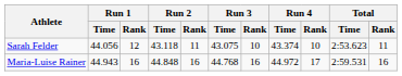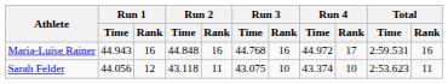 <table class="wikitable" border="1" style="font-size:90%">
 <tr>
 <th rowspan="2">Athlete</th>
 <th colspan="2">Run 1</th>
 <th colspan="2">Run 2</th>
 <th colspan="2">Run 3</th>
 <th colspan="2">Run 4</th>
 <th colspan="2">Total</th>
 </tr>
 <tr>
 <th>Time</th>
 <th>Rank</th>
 <th>Time</th>
 <th>Rank</th>
 <th>Time</th>
 <th>Rank</th>
 <th>Time</th>
 <th>Rank</th>
 <th>Time</th>
 <th>Rank</th>
 </tr>
 <tr>
+<td><a href='#'>Maria-Luise Rainer</a></td>
+<td align="center">44.943</td>
+<td align="center">16</td>
+<td align="center">44.848</td>
+<td align="center">16</td>
+<td align="center">44.768</td>
+<td align="center">16</td>
+<td align="center">44.972</td>
+<td align="center">17</td>
+<td align="center">2:59.531</td>
+<td align="center">16</td>
+</tr>
+<tr>
 <td><a href='#'>Sarah Felder</a></td>
 <td align="center">44.056</td>
 <td align="center">12</td>
 <td align="center">43.118</td>
 <td align="center">11</td>
 <td align="center">43.075</td>
 <td align="center">10</td>
 <td align="center">43.374</td>
 <td align="center">10</td>
 <td align="center">2:53.623</td>
 <td align="center">11</td>
 </tr>
-<tr>
-<td><a href='#'>Maria-Luise Rainer</a></td>
-<td align="center">44.943</td>
-<td align="center">16</td>
-<td align="center">44.848</td>
-<td align="center">16</td>
-<td align="center">44.768</td>
-<td align="center">16</td>
-<td align="center">44.972</td>
-<td align="center">17</td>
-<td align="center">2:59.531</td>
-<td align="center">16</td>
-</tr>
 </table>
